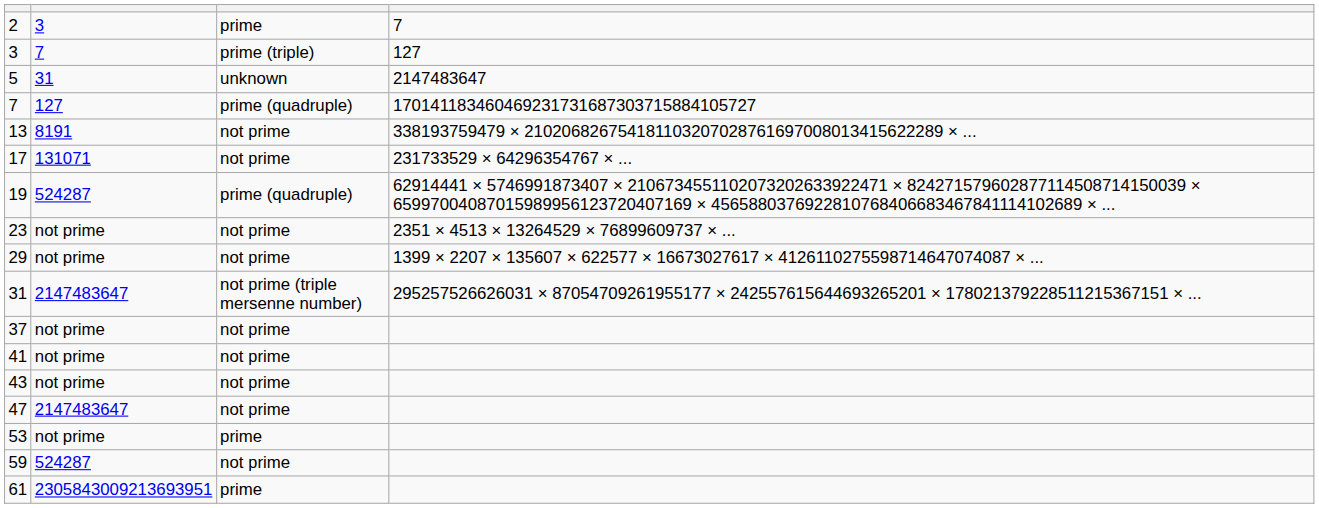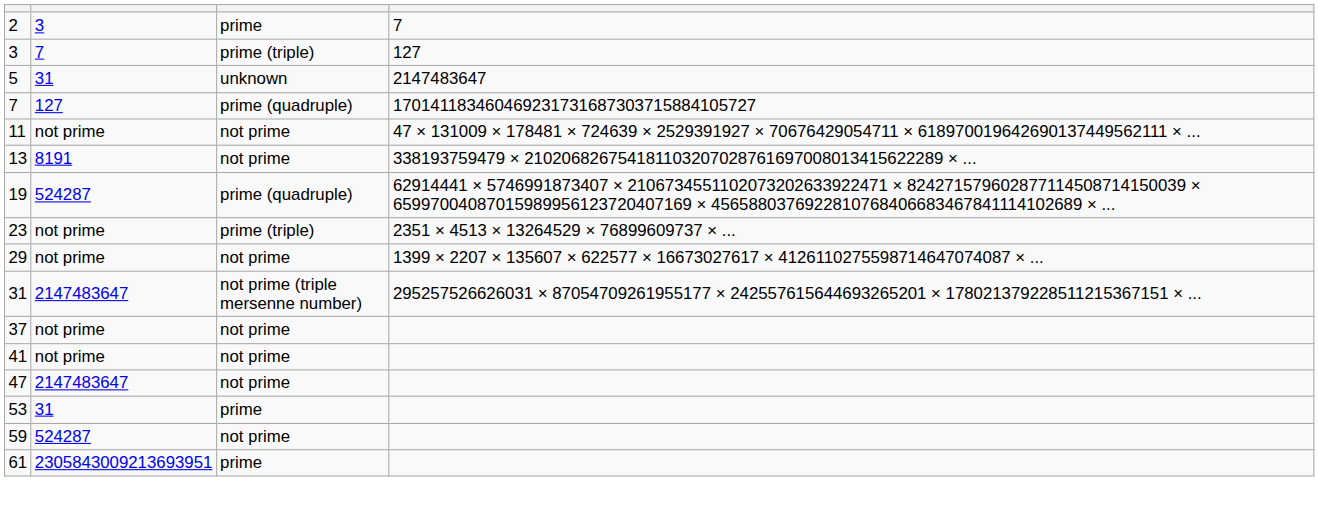 <table class="wikitable">
 <tr>
 <th></th>
 <th></th>
 <th></th>
 <th></th>
 </tr>
 <tr>
 <td>2</td>
 <td><a href='#'>3</a></td>
 <td>prime</td>
 <td>7</td>
 </tr>
 <tr>
 <td>3</td>
 <td><a href='#'>7</a></td>
 <td>prime (triple)</td>
 <td>127</td>
 </tr>
 <tr>
 <td>5</td>
 <td><a href='#'>31</a></td>
 <td>unknown</td>
 <td>2147483647</td>
 </tr>
 <tr>
 <td>7</td>
 <td><a href='#'>127</a></td>
 <td>prime (quadruple)</td>
 <td>170141183460469231731687303715884105727</td>
 </tr>
 <tr>
+<td>11</td>
+<td>not prime</td>
+<td>not prime</td>
+<td>47 × 131009 × 178481 × 724639 × 2529391927 × 70676429054711 × 618970019642690137449562111 × ...</td>
+</tr>
+<tr>
 <td>13</td>
 <td><a href='#'>8191</a></td>
 <td>not prime</td>
 <td>338193759479 × 210206826754181103207028761697008013415622289 × ...</td>
-</tr>
-<tr>
-<td>17</td>
-<td><a href='#'>131071</a></td>
-<td>not prime</td>
-<td>231733529 × 64296354767 × ...</td>
 </tr>
 <tr>
 <td>19</td>
 <td><a href='#'>524287</a></td>
 <td>prime (quadruple)</td>
 <td>62914441 × 5746991873407 × 2106734551102073202633922471 × 824271579602877114508714150039 × 65997004087015989956123720407169 × 4565880376922810768406683467841114102689 × ...</td>
 </tr>
 <tr>
 <td>23</td>
 <td>not prime</td>
-<td>not prime</td>
+<td>prime (triple)</td>
 <td>2351 × 4513 × 13264529 × 76899609737 × ...</td>
 </tr>
 <tr>
 <td>29</td>
 <td>not prime</td>
 <td>not prime</td>
 <td>1399 × 2207 × 135607 × 622577 × 16673027617 × 4126110275598714647074087 × ...</td>
 </tr>
 <tr>
 <td>31</td>
 <td><a href='#'>2147483647</a></td>
 <td>not prime (triple mersenne number)</td>
 <td>295257526626031 × 87054709261955177 × 242557615644693265201 × 178021379228511215367151 × ...</td>
 </tr>
 <tr>
 <td>37</td>
 <td>not prime</td>
 <td>not prime</td>
 <td></td>
 </tr>
 <tr>
 <td>41</td>
 <td>not prime</td>
 <td>not prime</td>
 <td></td>
 </tr>
 <tr>
-<td>43</td>
-<td>not prime</td>
-<td>not prime</td>
-<td></td>
-</tr>
-<tr>
 <td>47</td>
 <td><a href='#'>2147483647</a></td>
 <td>not prime</td>
 <td></td>
 </tr>
 <tr>
 <td>53</td>
-<td>not prime</td>
+<td><a href='#'>31</a></td>
 <td>prime</td>
 <td></td>
 </tr>
 <tr>
 <td>59</td>
 <td><a href='#'>524287</a></td>
 <td>not prime</td>
 <td></td>
 </tr>
 <tr>
 <td>61</td>
 <td><a href='#'>2305843009213693951</a></td>
 <td>prime</td>
 <td></td>
 </tr>
 </table>
